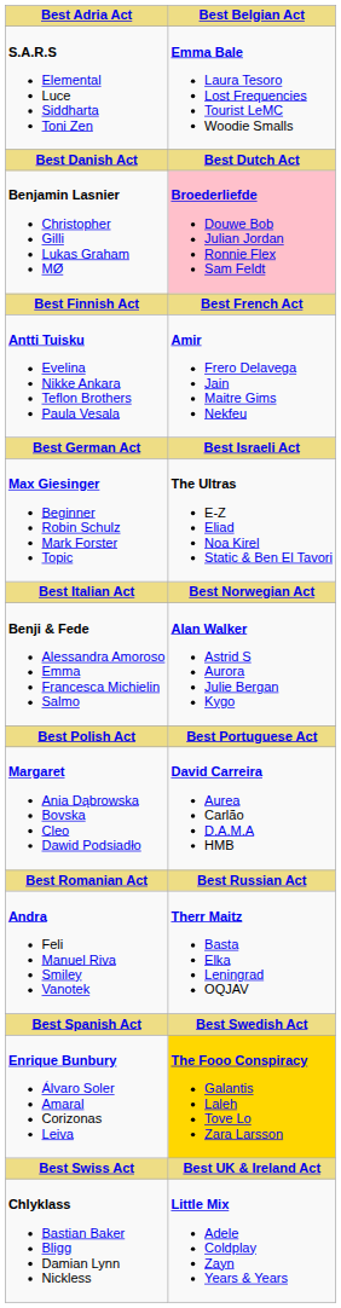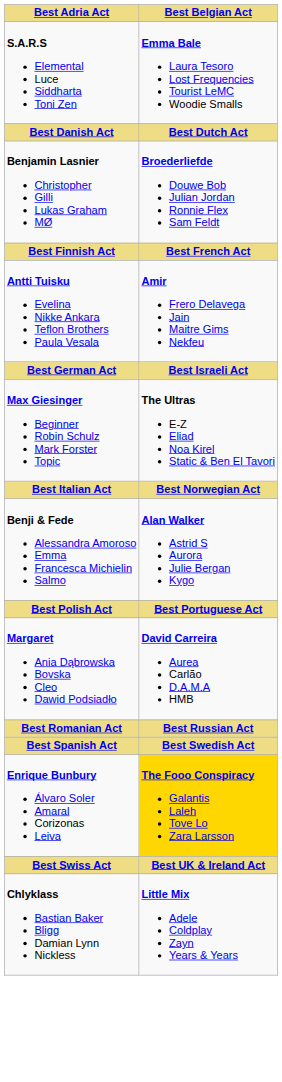 <table class=wikitable style="width=100%">
 <tr>
 <th style="background:#EEDD85; width=50%"><a href='#'>Best Adria Act</a></th>
 <th style="background:#EEDD85; width=50%"><a href='#'>Best Belgian Act</a></th>
 </tr>
 <tr>
 <td valign="top"><br><strong>S.A.R.S</strong><ul><li><a href='#'>Elemental</a></li><li>Luce</li><li><a href='#'>Siddharta</a></li><li><a href='#'>Toni Zen</a></li></ul></td>
 <td valign="top"><br><strong><a href='#'>Emma Bale</a></strong><ul><li><a href='#'>Laura Tesoro</a></li><li><a href='#'>Lost Frequencies</a></li><li><a href='#'>Tourist LeMC</a></li><li>Woodie Smalls</li></ul></td>
 </tr>
 <tr>
 <th style="background:#EEDD85; width=50%"><a href='#'>Best Danish Act</a></th>
 <th style="background:#EEDD85; width=50%"><a href='#'>Best Dutch Act</a></th>
 </tr>
 <tr>
 <td valign="top"><br><strong>Benjamin Lasnier</strong><ul><li><a href='#'>Christopher</a></li><li><a href='#'>Gilli</a></li><li><a href='#'>Lukas Graham</a></li><li><a href='#'>MØ</a></li></ul></td>
-<td valign="top" style="background: pink;"><br><strong><a href='#'>Broederliefde</a></strong><ul><li><a href='#'>Douwe Bob</a></li><li><a href='#'>Julian Jordan</a></li><li><a href='#'>Ronnie Flex</a></li><li><a href='#'>Sam Feldt</a></li></ul></td>
+<td valign="top"><br><strong><a href='#'>Broederliefde</a></strong><ul><li><a href='#'>Douwe Bob</a></li><li><a href='#'>Julian Jordan</a></li><li><a href='#'>Ronnie Flex</a></li><li><a href='#'>Sam Feldt</a></li></ul></td>
 </tr>
 <tr>
 <th style="background:#EEDD85; width=50%"><a href='#'>Best Finnish Act</a></th>
 <th style="background:#EEDD85; width=50%"><a href='#'>Best French Act</a></th>
 </tr>
 <tr>
 <td valign="top"><br><strong><a href='#'>Antti Tuisku</a></strong><ul><li><a href='#'>Evelina</a></li><li><a href='#'>Nikke Ankara</a></li><li><a href='#'>Teflon Brothers</a></li><li><a href='#'>Paula Vesala</a></li></ul></td>
 <td valign="top"><br><strong><a href='#'>Amir</a></strong><ul><li><a href='#'>Frero Delavega</a></li><li><a href='#'>Jain</a></li><li><a href='#'>Maitre Gims</a></li><li><a href='#'>Nekfeu</a></li></ul></td>
 </tr>
 <tr>
 <th style="background:#EEDD85; width=50%"><a href='#'>Best German Act</a></th>
 <th style="background:#EEDD85; width=50%"><a href='#'>Best Israeli Act</a></th>
 </tr>
 <tr>
 <td valign="top"><br><strong><a href='#'>Max Giesinger</a></strong><ul><li><a href='#'>Beginner</a></li><li><a href='#'>Robin Schulz</a></li><li><a href='#'>Mark Forster</a></li><li><a href='#'>Topic</a></li></ul></td>
 <td valign="top"><br><strong>The Ultras</strong><ul><li>E-Z</li><li><a href='#'>Eliad</a></li><li><a href='#'>Noa Kirel</a></li><li><a href='#'>Static & Ben El Tavori</a></li></ul></td>
 </tr>
 <tr>
 <th style="background:#EEDD85; width=50%"><a href='#'>Best Italian Act</a></th>
 <th style="background:#EEDD85; width=50%"><a href='#'>Best Norwegian Act</a></th>
 </tr>
 <tr>
 <td valign="top"><br><strong>Benji & Fede</strong><ul><li><a href='#'>Alessandra Amoroso</a></li><li><a href='#'>Emma</a></li><li><a href='#'>Francesca Michielin</a></li><li><a href='#'>Salmo</a></li></ul></td>
 <td valign="top"><br><strong><a href='#'>Alan Walker</a></strong><ul><li><a href='#'>Astrid S</a></li><li><a href='#'>Aurora</a></li><li><a href='#'>Julie Bergan</a></li><li><a href='#'>Kygo</a></li></ul></td>
 </tr>
 <tr>
 <th style="background:#EEDD85; width=50%"><a href='#'>Best Polish Act</a></th>
 <th style="background:#EEDD85; width=50%"><a href='#'>Best Portuguese Act</a></th>
 </tr>
 <tr>
 <td valign="top"><br><strong><a href='#'>Margaret</a></strong><ul><li><a href='#'>Ania Dąbrowska</a></li><li><a href='#'>Bovska</a></li><li><a href='#'>Cleo</a></li><li><a href='#'>Dawid Podsiadło</a></li></ul></td>
 <td valign="top"><br><strong><a href='#'>David Carreira</a></strong><ul><li><a href='#'>Aurea</a></li><li>Carlão</li><li><a href='#'>D.A.M.A</a></li><li>HMB</li></ul></td>
 </tr>
 <tr>
 <th style="background:#EEDD85; width=50%"><a href='#'>Best Romanian Act</a></th>
 <th style="background:#EEDD85; width=50%"><a href='#'>Best Russian Act</a></th>
 </tr>
 <tr>
-<td valign="top"><br><strong><a href='#'>Andra</a></strong><ul><li>Feli</li><li><a href='#'>Manuel Riva</a></li><li><a href='#'>Smiley</a></li><li><a href='#'>Vanotek</a></li></ul></td>
-<td valign="top"><br><strong><a href='#'>Therr Maitz</a></strong><ul><li><a href='#'>Basta</a></li><li><a href='#'>Elka</a></li><li><a href='#'>Leningrad</a></li><li>OQJAV</li></ul></td>
-</tr>
-<tr>
 <th style="background:#EEDD85; width=50%"><a href='#'>Best Spanish Act</a></th>
 <th style="background:#EEDD85; width=50%"><a href='#'>Best Swedish Act</a></th>
 </tr>
 <tr>
 <td valign="top"><br><strong><a href='#'>Enrique Bunbury</a></strong><ul><li><a href='#'>Álvaro Soler</a></li><li><a href='#'>Amaral</a></li><li>Corizonas</li><li><a href='#'>Leiva</a></li></ul></td>
 <td valign="top" style="background: gold;"><br><strong><a href='#'>The Fooo Conspiracy</a></strong><ul><li><a href='#'>Galantis</a></li><li><a href='#'>Laleh</a></li><li><a href='#'>Tove Lo</a></li><li><a href='#'>Zara Larsson</a></li></ul></td>
 </tr>
 <tr>
 <th style="background:#EEDD85; width=50%"><a href='#'>Best Swiss Act</a></th>
 <th style="background:#EEDD85; width=50%"><a href='#'>Best UK & Ireland Act</a></th>
 </tr>
 <tr>
 <td valign="top"><br><strong>Chlyklass</strong><ul><li><a href='#'>Bastian Baker</a></li><li><a href='#'>Bligg</a></li><li>Damian Lynn</li><li>Nickless</li></ul></td>
 <td valign="top"><br><strong><a href='#'>Little Mix</a></strong><ul><li><a href='#'>Adele</a></li><li><a href='#'>Coldplay</a></li><li><a href='#'>Zayn</a></li><li><a href='#'>Years & Years</a></li></ul></td>
 </tr>
 </table>
